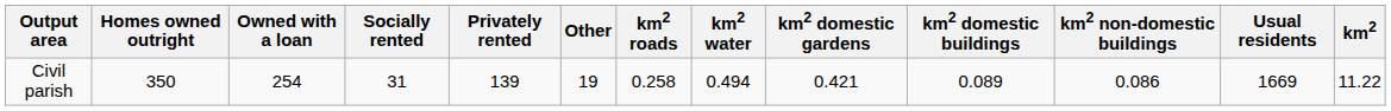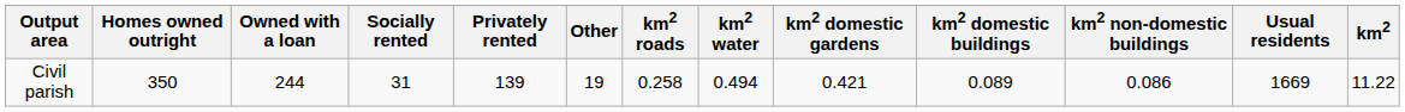 <table class="wikitable">
 <tr>
 </tr>
 <tr>
 <th>Output area</th>
 <th>Homes owned outright</th>
 <th>Owned with a loan</th>
 <th>Socially rented</th>
 <th>Privately rented</th>
 <th>Other</th>
 <th>km<sup>2</sup> roads</th>
 <th>km<sup>2</sup> water</th>
 <th>km<sup>2</sup> domestic gardens</th>
 <th>km<sup>2</sup> domestic buildings</th>
 <th>km<sup>2</sup> non-domestic buildings</th>
 <th>Usual residents</th>
 <th>km<sup>2</sup></th>
 </tr>
 <tr align=center>
 <td>Civil parish</td>
 <td>350</td>
-<td>254</td>
+<td>244</td>
 <td>31</td>
 <td>139</td>
 <td>19</td>
 <td>0.258</td>
 <td>0.494</td>
 <td>0.421</td>
 <td>0.089</td>
 <td>0.086</td>
 <td>1669</td>
 <td>11.22</td>
 </tr>
 </table>
